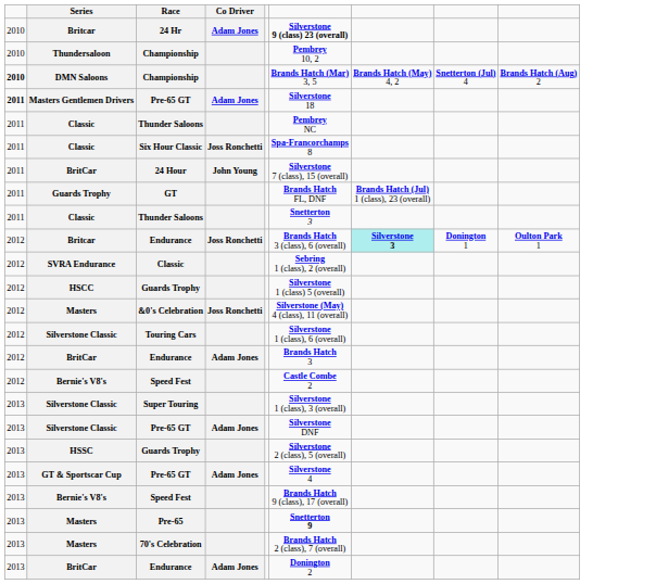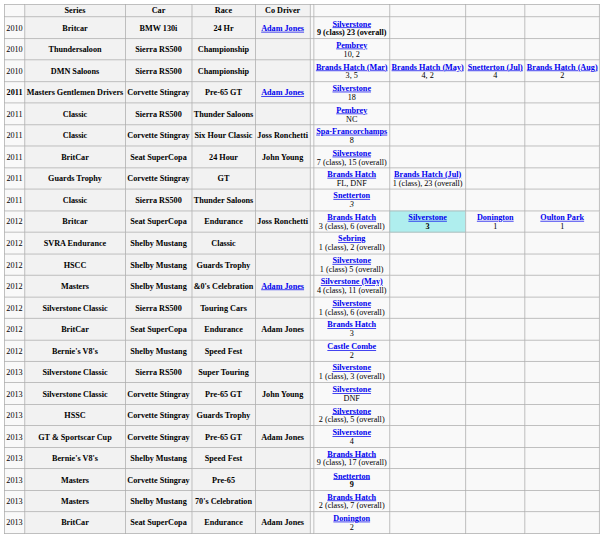 <table class="wikitable" style="text-align:center; font-size:70%">
 <tr>
 <td></td>
 <th>Series</th>
+<th>Car</th>
 <th>Race</th>
 <th>Co Driver</th>
 <td></td>
 <td></td>
 <td></td>
 <td></td>
 <td></td>
 </tr>
 <tr>
 <td>2010</td>
 <th>Britcar</th>
+<th>BMW 130i</th>
 <th>24 Hr</th>
 <th><a href='#'>Adam Jones</a></th>
 <td></td>
 <td><strong><a href='#'>Silverstone</a></strong><br><strong>9 (class)  23 (overall)</strong></td>
 <td></td>
 <td></td>
 <td></td>
 </tr>
 <tr>
 <td>2010</td>
 <th>Thundersaloon</th>
+<th>Sierra RS500</th>
 <th>Championship</th>
 <th></th>
 <td></td>
 <td><strong><a href='#'>Pembrey</a></strong><br>10, 2</td>
 <td></td>
 <td></td>
 <td></td>
 </tr>
 <tr>
-<td><strong>2010</strong></td>
+<td>2010</td>
 <th>DMN Saloons</th>
+<th>Sierra RS500</th>
 <th>Championship</th>
 <th></th>
 <td></td>
 <td><strong><a href='#'>Brands Hatch (Mar)</a></strong><br>3,  5</td>
 <td><strong><a href='#'>Brands Hatch (May)</a></strong><br>4,  2</td>
 <td><strong><a href='#'>Snetterton (Jul)</a></strong><br>4</td>
 <td><strong><a href='#'>Brands Hatch (Aug)</a></strong><br>2</td>
 </tr>
 <tr>
 <td><strong>2011</strong></td>
 <th>Masters Gentlemen Drivers</th>
+<th>Corvette Stingray</th>
 <th>Pre-65 GT</th>
 <th><a href='#'>Adam Jones</a></th>
 <td></td>
 <td><strong><a href='#'>Silverstone</a></strong><br>18</td>
 <td></td>
 <td></td>
 <td></td>
 </tr>
 <tr>
 <td>2011</td>
 <th>Classic</th>
+<th>Sierra RS500</th>
 <th>Thunder Saloons</th>
 <th></th>
 <td></td>
 <td><strong><a href='#'>Pembrey</a></strong><br>NC</td>
 <td></td>
 <td></td>
 <td></td>
 </tr>
 <tr>
 <td>2011</td>
 <th>Classic</th>
+<th>Corvette Stingray</th>
 <th>Six Hour Classic</th>
 <th>Joss Ronchetti</th>
 <td></td>
 <td><strong><a href='#'>Spa-Francorchamps</a></strong><br>8</td>
 <td></td>
 <td></td>
 <td></td>
 </tr>
 <tr>
 <td>2011</td>
 <th>BritCar</th>
+<th>Seat SuperCopa</th>
 <th>24 Hour</th>
 <th>John Young</th>
 <td></td>
 <td><strong><a href='#'>Silverstone</a></strong><br>7 (class), 15 (overall)</td>
 <td></td>
 <td></td>
 <td></td>
 </tr>
 <tr>
 <td>2011</td>
 <th>Guards Trophy</th>
+<th>Corvette Stingray</th>
 <th>GT</th>
 <th></th>
 <td></td>
 <td><strong><a href='#'>Brands Hatch</a></strong><br>FL, DNF</td>
 <td><strong><a href='#'>Brands Hatch (Jul)</a></strong><br>1 (class), 23 (overall)</td>
 <td></td>
 <td></td>
 </tr>
 <tr>
 <td>2011</td>
 <th>Classic</th>
+<th>Sierra RS500</th>
 <th>Thunder Saloons</th>
 <th></th>
 <td></td>
 <td><strong><a href='#'>Snetterton</a></strong><br><em>3</em></td>
 <td></td>
 <td></td>
 <td></td>
 </tr>
 <tr>
 <td>2012</td>
 <th>Britcar</th>
+<th>Seat SuperCopa</th>
 <th>Endurance</th>
 <th>Joss Ronchetti</th>
 <td></td>
 <td><strong><a href='#'>Brands Hatch</a></strong><br>3 (class), 6 (overall)</td>
 <td style="background: paleturquoise;"><strong><a href='#'>Silverstone</a></strong><br><strong>3</strong></td>
 <td><strong><a href='#'>Donington</a></strong><br>1</td>
 <td><strong><a href='#'>Oulton Park</a></strong><br>1</td>
 </tr>
 <tr>
 <td>2012</td>
 <th>SVRA Endurance</th>
+<th>Shelby Mustang</th>
 <th>Classic</th>
 <th></th>
 <td></td>
 <td><strong><a href='#'>Sebring</a></strong><br>1 (class), 2 (overall)</td>
 <td></td>
 <td></td>
 <td></td>
 </tr>
 <tr>
 <td>2012</td>
 <th>HSCC</th>
+<th>Shelby Mustang</th>
 <th>Guards Trophy</th>
 <th></th>
 <td></td>
 <td><strong><a href='#'>Silverstone</a></strong><br>1 (class)   5 (overall)</td>
 <td></td>
 <td></td>
 <td></td>
 </tr>
 <tr>
 <td>2012</td>
 <th>Masters</th>
+<th>Shelby Mustang</th>
 <th>&0's Celebration</th>
-<th>Joss Ronchetti</th>
+<th><a href='#'>Adam Jones</a></th>
 <td></td>
 <td><strong><a href='#'>Silverstone (May)</a></strong><br>4 (class), 11 (overall)</td>
 <td></td>
 <td></td>
 <td></td>
 </tr>
 <tr>
 <td>2012</td>
 <th>Silverstone Classic</th>
+<th>Sierra RS500</th>
 <th>Touring Cars</th>
 <th></th>
 <td></td>
 <td><strong><a href='#'>Silverstone</a></strong><br>1 (class), 6 (overall)</td>
 <td></td>
 <td></td>
 <td></td>
 </tr>
 <tr>
 <td>2012</td>
 <th>BritCar</th>
+<th>Seat SuperCopa</th>
 <th>Endurance</th>
 <th>Adam Jones</th>
 <td></td>
 <td><strong><a href='#'>Brands Hatch</a></strong><br>3</td>
 <td></td>
 <td></td>
 <td></td>
 </tr>
 <tr>
 <td>2012</td>
 <th>Bernie's V8's</th>
+<th>Shelby Mustang</th>
 <th>Speed Fest</th>
 <th></th>
 <td></td>
 <td><strong><a href='#'>Castle Combe</a></strong><br>2</td>
 <td></td>
 <td></td>
 <td></td>
 </tr>
 <tr>
 <td>2013</td>
 <th>Silverstone Classic</th>
+<th>Sierra RS500</th>
 <th>Super Touring</th>
 <th></th>
 <td></td>
 <td><strong><a href='#'>Silverstone</a></strong><br>1 (class), 3 (overall)</td>
 <td></td>
 <td></td>
 <td></td>
 </tr>
 <tr>
 <td>2013</td>
 <th>Silverstone Classic</th>
+<th>Corvette Stingray</th>
 <th>Pre-65 GT</th>
-<th>Adam Jones</th>
+<th>John Young</th>
 <td></td>
 <td><strong><a href='#'>Silverstone</a></strong><br>DNF</td>
 <td></td>
 <td></td>
 <td></td>
 </tr>
 <tr>
 <td>2013</td>
 <th>HSSC</th>
+<th>Corvette Stingray</th>
 <th>Guards Trophy</th>
 <th></th>
 <td></td>
 <td><strong><a href='#'>Silverstone</a></strong><br>2 (class), 5 (overall)</td>
 <td></td>
 <td></td>
 <td></td>
 </tr>
 <tr>
 <td>2013</td>
 <th>GT & Sportscar Cup</th>
+<th>Corvette Stingray</th>
 <th>Pre-65 GT</th>
 <th>Adam Jones</th>
 <td></td>
 <td><strong><a href='#'>Silverstone</a></strong><br>4</td>
 <td></td>
 <td></td>
 <td></td>
 </tr>
 <tr>
 <td>2013</td>
 <th>Bernie's V8's</th>
+<th>Shelby Mustang</th>
 <th>Speed Fest</th>
 <th></th>
 <td></td>
 <td><strong><a href='#'>Brands Hatch</a></strong><br>9 (class), 17 (overall)</td>
 <td></td>
 <td></td>
 <td></td>
 </tr>
 <tr>
 <td>2013</td>
 <th>Masters</th>
+<th>Corvette Stingray</th>
 <th>Pre-65</th>
 <th></th>
 <td></td>
 <td><strong><a href='#'>Snetterton</a></strong><br><strong>9</strong></td>
 <td></td>
 <td></td>
 <td></td>
 </tr>
 <tr>
 <td>2013</td>
 <th>Masters</th>
+<th>Shelby Mustang</th>
 <th>70's Celebration</th>
 <th></th>
 <td></td>
 <td><strong><a href='#'>Brands Hatch</a></strong><br>2 (class), 7 (overall)</td>
 <td></td>
 <td></td>
 <td></td>
 </tr>
 <tr>
 <td>2013</td>
 <th>BritCar</th>
+<th>Seat SuperCopa</th>
 <th>Endurance</th>
 <th>Adam Jones</th>
 <td></td>
 <td><strong><a href='#'>Donington</a></strong><br>2</td>
 <td></td>
 <td></td>
 <td></td>
 </tr>
 </table>
